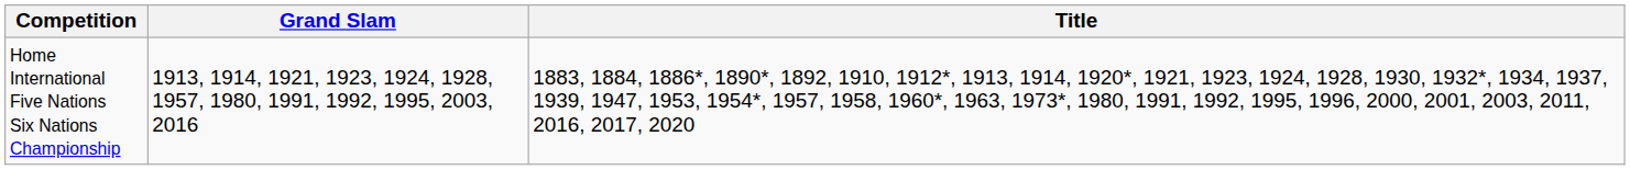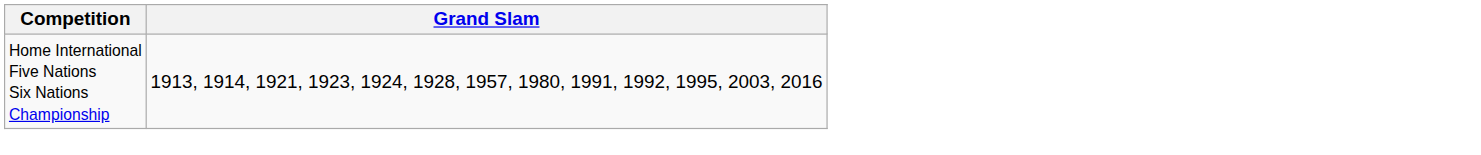 <table class="wikitable">
 <tr>
 <th>Competition</th>
 <th><a href='#'>Grand Slam</a></th>
-<th>Title</th>
 </tr>
 <tr>
 <td><small>Home International <br> Five Nations <br> Six Nations <br> <a href='#'>Championship</a> </small></td>
 <td>1913, 1914, 1921, 1923, 1924, 1928, 1957, 1980, 1991, 1992, 1995, 2003, 2016</td>
-<td>1883, 1884, 1886*, 1890*, 1892, 1910, 1912*, 1913, 1914, 1920*, 1921, 1923, 1924, 1928, 1930, 1932*, 1934, 1937, 1939, 1947, 1953, 1954*, 1957, 1958, 1960*, 1963, 1973*, 1980, 1991, 1992, 1995, 1996, 2000, 2001, 2003, 2011, 2016, 2017, 2020</td>
 </tr>
 </table>
